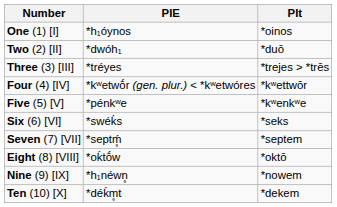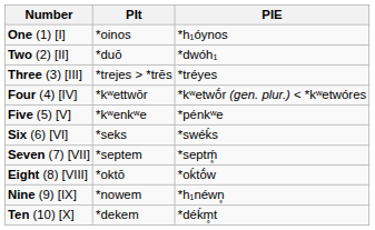 <table class="wikitable sortable">
 <tr>
 <th>Number</th>
+<th>PIt</th>
 <th>PIE</th>
-<th>PIt</th>
 </tr>
 <tr>
 <td><strong>One</strong> (1) [I]</td>
+<td>*oinos</td>
 <td>*h₁óynos</td>
-<td>*oinos</td>
 </tr>
 <tr>
 <td><strong>Two</strong> (2) [II]</td>
+<td>*duō</td>
 <td>*dwóh₁</td>
-<td>*duō</td>
 </tr>
 <tr>
 <td><strong>Three</strong> (3) [III]</td>
+<td>*trejes > *trēs</td>
 <td>*tréyes</td>
-<td>*trejes > *trēs</td>
 </tr>
 <tr>
 <td><strong>Four</strong> (4) [IV]</td>
+<td>*kʷettwōr</td>
 <td>*kʷetwṓr <em>(gen. plur.)</em> < *kʷetwóres</td>
-<td>*kʷettwōr</td>
 </tr>
 <tr>
 <td><strong>Five</strong> (5) [V]</td>
+<td>*kʷenkʷe</td>
 <td>*pénkʷe</td>
-<td>*kʷenkʷe</td>
 </tr>
 <tr>
 <td><strong>Six</strong> (6) [VI]</td>
+<td>*seks</td>
 <td>*swéḱs</td>
-<td>*seks</td>
 </tr>
 <tr>
 <td><strong>Seven</strong> (7) [VII]</td>
+<td>*septem</td>
 <td>*septḿ̥</td>
-<td>*septem</td>
 </tr>
 <tr>
 <td><strong>Eight</strong> (8) [VIII]</td>
+<td>*oktō</td>
 <td>*oḱtṓw</td>
-<td>*oktō</td>
 </tr>
 <tr>
 <td><strong>Nine</strong> (9) [IX]</td>
+<td>*nowem</td>
 <td>*h₁néwn̥</td>
-<td>*nowem</td>
 </tr>
 <tr>
 <td><strong>Ten</strong> (10) [X]</td>
+<td>*dekem</td>
 <td>*déḱm̥t</td>
-<td>*dekem</td>
 </tr>
 </table>
